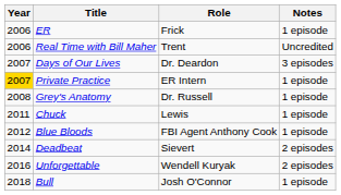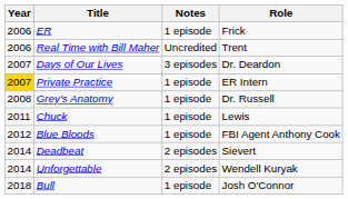 <table class="wikitable mw-collapsible">
 <tr>
 <th>Year</th>
 <th>Title</th>
+<th>Notes</th>
 <th>Role</th>
-<th>Notes</th>
 </tr>
 <tr>
 <td>2006</td>
 <td><a href='#'><em>ER</em></a></td>
+<td>1 episode</td>
 <td>Frick</td>
-<td>1 episode</td>
 </tr>
 <tr>
 <td>2006</td>
 <td><em><a href='#'>Real Time with Bill Maher</a></em></td>
+<td>Uncredited</td>
 <td>Trent</td>
-<td>Uncredited</td>
 </tr>
 <tr>
 <td>2007</td>
 <td><em><a href='#'>Days of Our Lives</a></em></td>
+<td>3 episodes</td>
 <td>Dr. Deardon</td>
-<td>3 episodes</td>
 </tr>
 <tr>
 <td style="background: gold;">2007</td>
 <td><a href='#'><em>Private Practice</em></a></td>
+<td>1 episode</td>
 <td>ER Intern</td>
-<td>1 episode</td>
 </tr>
 <tr>
 <td>2008</td>
 <td><em><a href='#'>Grey's Anatomy</a></em></td>
+<td>1 episode</td>
 <td>Dr. Russell</td>
-<td>1 episode</td>
 </tr>
 <tr>
 <td>2011</td>
 <td><a href='#'><em>Chuck</em></a></td>
+<td>1 episode</td>
 <td>Lewis</td>
-<td>1 episode</td>
 </tr>
 <tr>
 <td>2012</td>
 <td><a href='#'><em>Blue Bloods</em></a></td>
+<td>1 episode</td>
 <td>FBI Agent Anthony Cook</td>
-<td>1 episode</td>
 </tr>
 <tr>
 <td>2014</td>
 <td><a href='#'><em>Deadbeat</em></a></td>
+<td>2 episodes</td>
 <td>Sievert</td>
-<td>2 episodes</td>
 </tr>
 <tr>
-<td>2016</td>
+<td>2014</td>
 <td><a href='#'><em>Unforgettable</em></a></td>
+<td>2 episodes</td>
 <td>Wendell Kuryak</td>
-<td>2 episodes</td>
 </tr>
 <tr>
 <td>2018</td>
 <td><a href='#'><em>Bull</em></a></td>
+<td>1 episode</td>
 <td>Josh O'Connor</td>
-<td>1 episode</td>
 </tr>
 </table>
